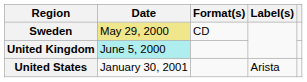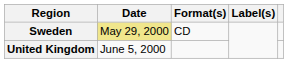 <table class="wikitable plainrowheaders">
 <tr>
 <th scope="col">Region</th>
 <th scope="col">Date</th>
 <th scope="col">Format(s)</th>
 <th scope="col">Label(s)</th>
 <th scope="col"></th>
 </tr>
 <tr>
 <th scope="row">Sweden</th>
 <td style="background: khaki;">May 29, 2000</td>
 <td>CD</td>
 <td rowspan="2"></td>
 <td></td>
 </tr>
 <tr>
 <th scope="row">United Kingdom</th>
-<td style="background: paleturquoise;">June 5, 2000</td>
+<td>June 5, 2000</td>
 <td></td>
 <td></td>
 </tr>
-<tr>
-<th scope="row">United States</th>
-<td>January 30, 2001</td>
-<td></td>
-<td>Arista</td>
-<td></td>
-</tr>
 </table>
